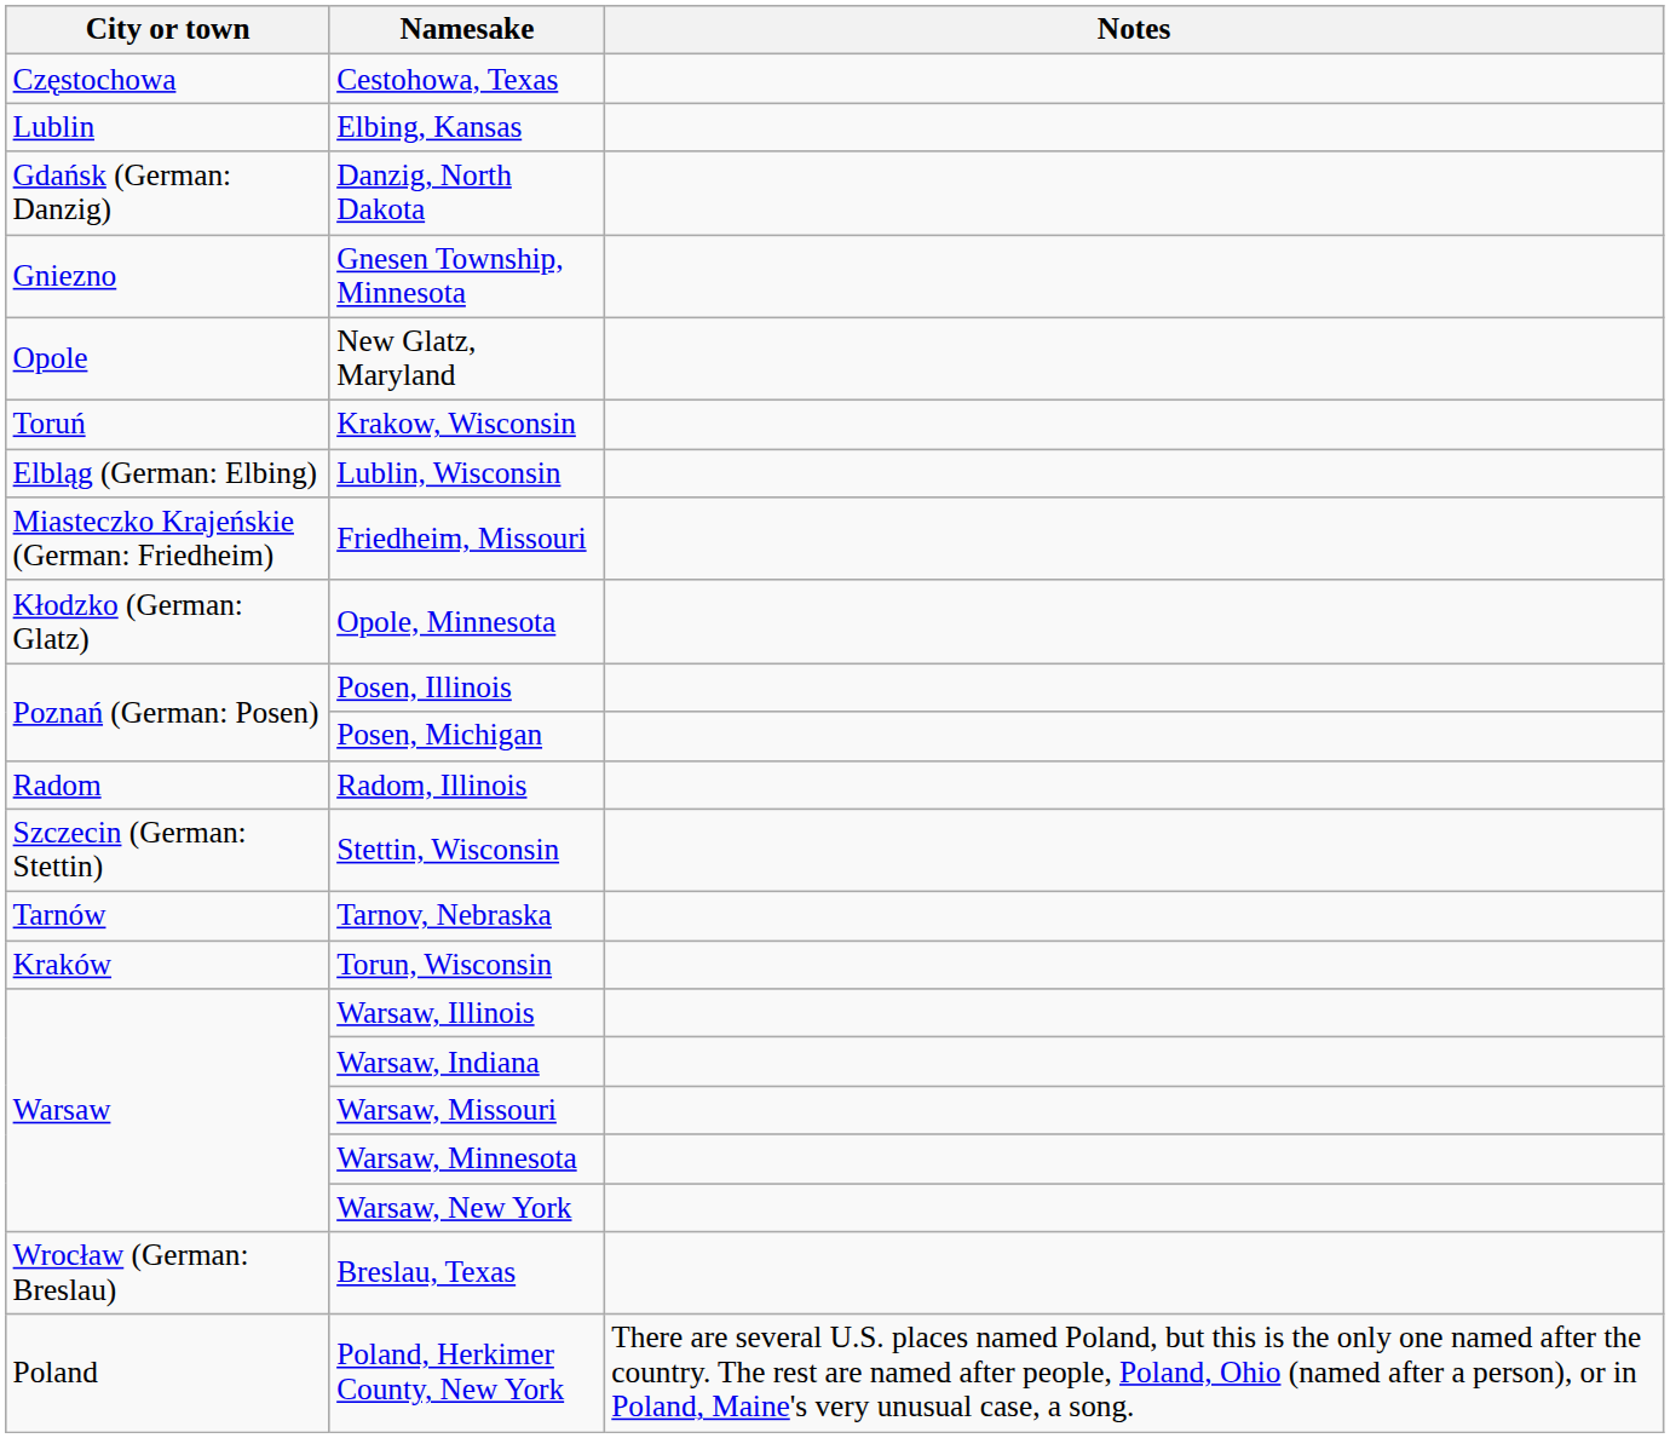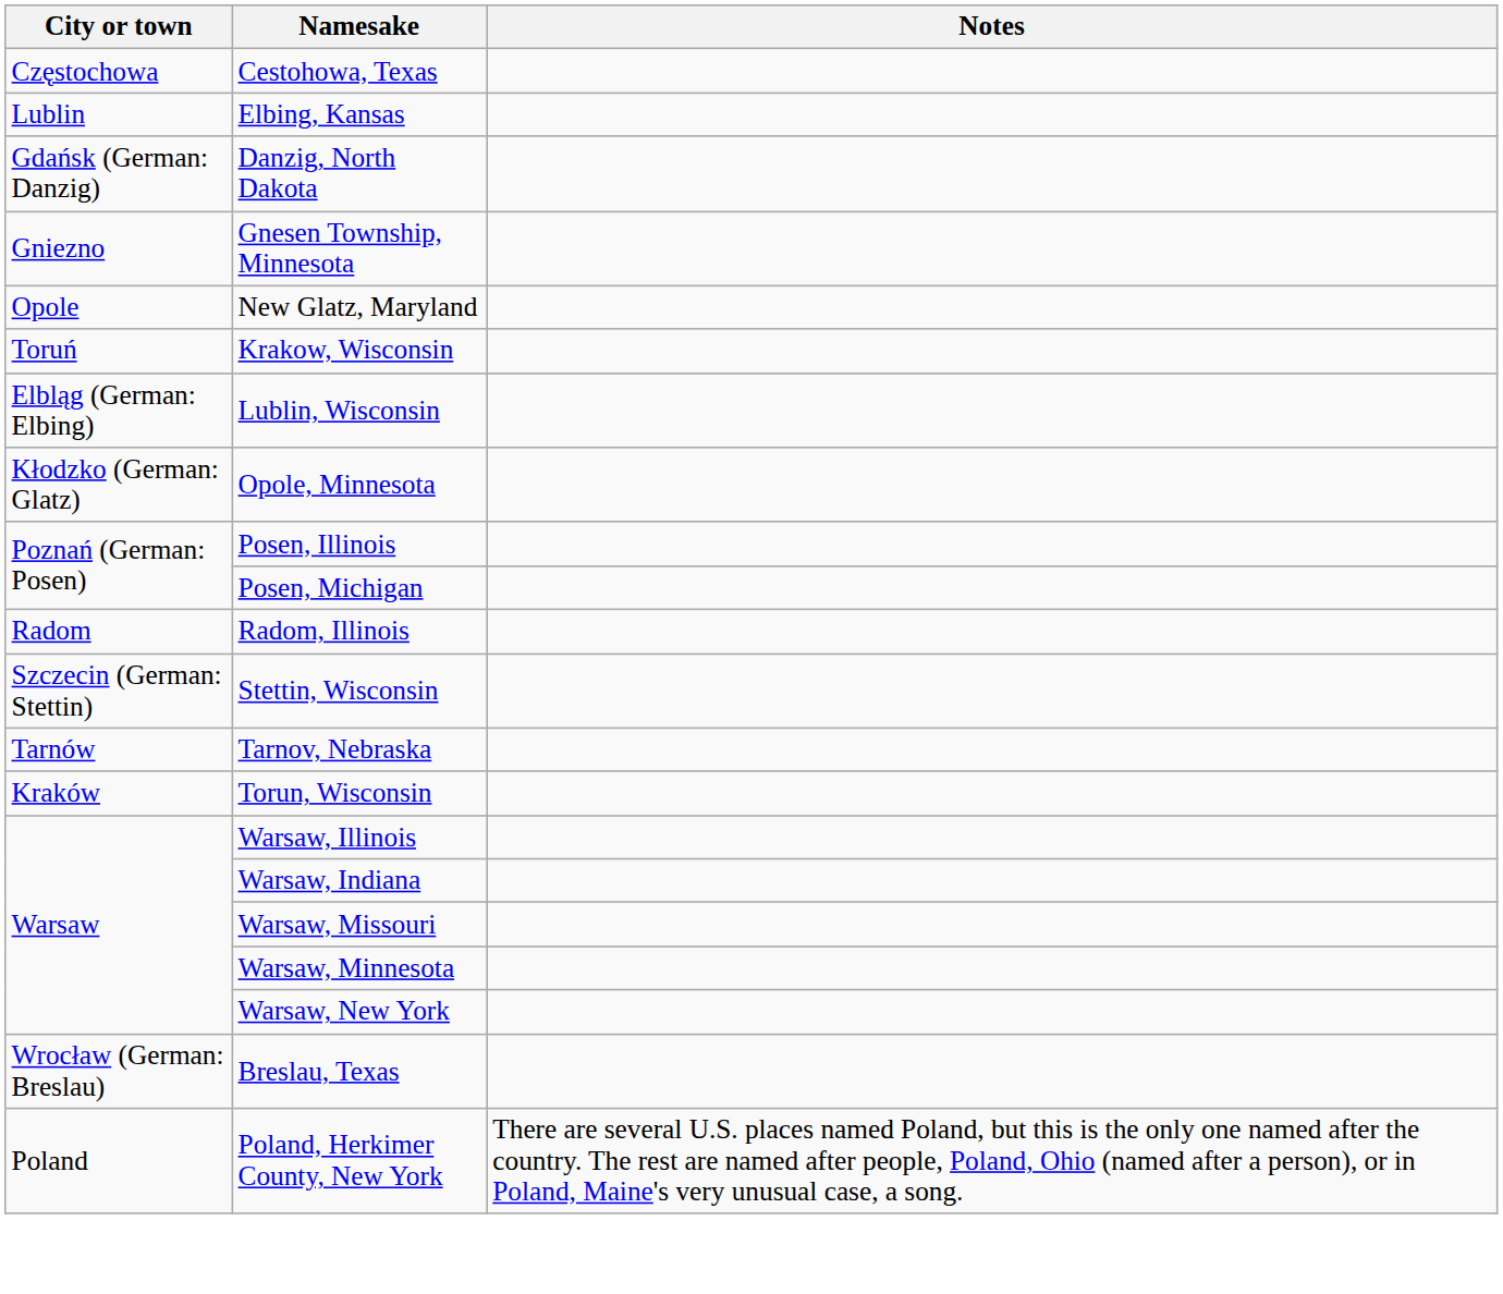 <table class="wikitable">
 <tr>
 <th>City or town</th>
 <th>Namesake</th>
 <th>Notes</th>
 </tr>
 <tr>
 <td><a href='#'>Częstochowa</a></td>
 <td><a href='#'>Cestohowa, Texas</a></td>
 <td> </td>
 </tr>
 <tr>
 <td><a href='#'>Lublin</a></td>
 <td><a href='#'>Elbing, Kansas</a></td>
 <td></td>
 </tr>
 <tr>
 <td><a href='#'>Gdańsk</a> (German: Danzig)</td>
 <td><a href='#'>Danzig, North Dakota</a></td>
 <td> </td>
 </tr>
 <tr>
 <td><a href='#'>Gniezno</a></td>
 <td><a href='#'>Gnesen Township, Minnesota</a></td>
 <td></td>
 </tr>
 <tr>
 <td><a href='#'>Opole</a></td>
 <td>New Glatz, Maryland</td>
 <td></td>
 </tr>
 <tr>
 <td><a href='#'>Toruń</a></td>
 <td><a href='#'>Krakow, Wisconsin</a></td>
 <td></td>
 </tr>
 <tr>
 <td><a href='#'>Elbląg</a> (German: Elbing)</td>
 <td><a href='#'>Lublin, Wisconsin</a></td>
-<td></td>
-</tr>
-<tr>
-<td><a href='#'>Miasteczko Krajeńskie</a> (German: Friedheim)</td>
-<td><a href='#'>Friedheim, Missouri</a></td>
 <td></td>
 </tr>
 <tr>
 <td><a href='#'>Kłodzko</a> (German: Glatz)</td>
 <td><a href='#'>Opole, Minnesota</a></td>
 <td></td>
 </tr>
 <tr>
 <td rowspan =2><a href='#'>Poznań</a> (German: Posen)</td>
 <td><a href='#'>Posen, Illinois</a></td>
 <td></td>
 </tr>
 <tr>
 <td><a href='#'>Posen, Michigan</a></td>
 <td></td>
 </tr>
 <tr>
 <td><a href='#'>Radom</a></td>
 <td><a href='#'>Radom, Illinois</a></td>
 <td></td>
 </tr>
 <tr>
 <td><a href='#'>Szczecin</a> (German: Stettin)</td>
 <td><a href='#'>Stettin, Wisconsin</a></td>
 <td></td>
 </tr>
 <tr>
 <td><a href='#'>Tarnów</a></td>
 <td><a href='#'>Tarnov, Nebraska</a></td>
 <td></td>
 </tr>
 <tr>
 <td><a href='#'>Kraków</a></td>
 <td><a href='#'>Torun, Wisconsin</a></td>
 <td> </td>
 </tr>
 <tr>
 <td rowspan = 5><a href='#'>Warsaw</a></td>
 <td><a href='#'>Warsaw, Illinois</a></td>
 <td></td>
 </tr>
 <tr>
 <td><a href='#'>Warsaw, Indiana</a></td>
 <td></td>
 </tr>
 <tr>
 <td><a href='#'>Warsaw, Missouri</a></td>
 <td></td>
 </tr>
 <tr>
 <td><a href='#'>Warsaw, Minnesota</a></td>
 <td></td>
 </tr>
 <tr>
 <td><a href='#'>Warsaw, New York</a></td>
 <td></td>
 </tr>
 <tr>
 <td><a href='#'>Wrocław</a> (German: Breslau)</td>
 <td><a href='#'>Breslau, Texas</a></td>
 <td> </td>
 </tr>
 <tr>
 <td>Poland</td>
 <td><a href='#'>Poland, Herkimer County, New York</a></td>
 <td>There are several U.S. places named Poland, but this is the only one named after the country. The rest are named after people, <a href='#'>Poland, Ohio</a> (named after a person), or in <a href='#'>Poland, Maine</a>'s very unusual case, a song.</td>
 </tr>
 </table>
